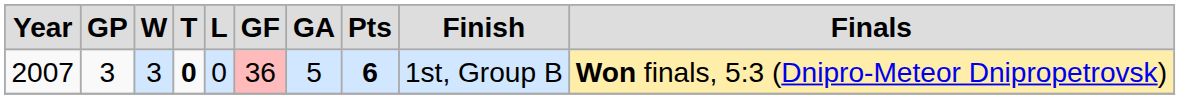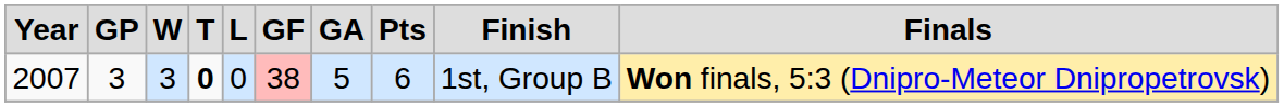 <table class="wikitable" style="text-align: center; font-size: 95%;">
 <tr style="font-size: xsmall; font-weight:bold; background-color:#dddddd;">
 <td>Year</td>
 <td>GP</td>
 <td>W</td>
 <td>T</td>
 <td>L</td>
 <td>GF</td>
 <td>GA</td>
 <td>Pts</td>
 <td>Finish</td>
 <td>Finals</td>
 </tr>
 <tr align="center">
 <td>2007</td>
 <td>3</td>
 <td bgcolor="#d0e7ff">3</td>
 <td><strong>0</strong></td>
 <td bgcolor="#d0e7ff">0</td>
-<td bgcolor="#ffbbbb">36</td>
+<td bgcolor="#ffbbbb">38</td>
 <td bgcolor="#d0e7ff">5</td>
-<td bgcolor="#d0e7ff"><strong>6</strong></td>
+<td bgcolor="#d0e7ff">6</td>
 <td bgcolor="#d0e7ff">1st, Group B</td>
 <td bgcolor="#ffeeaa" align="left"><strong>Won</strong> finals, 5:3 (<a href='#'>Dnipro-Meteor Dnipropetrovsk</a>)</td>
 </tr>
 <tr align="center">
 </tr>
 </table>
